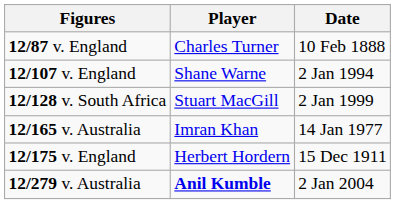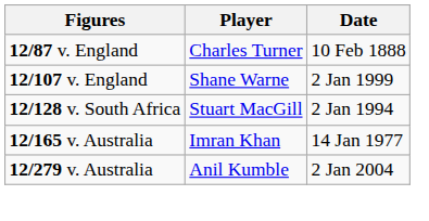 <table class="wikitable">
 <tr>
 <th>Figures</th>
 <th>Player</th>
 <th>Date</th>
 </tr>
 <tr>
 <td><strong>12/87</strong> v. England</td>
 <td> <a href='#'>Charles Turner</a></td>
 <td>10 Feb 1888</td>
 </tr>
 <tr>
 <td><strong>12/107</strong> v. England</td>
 <td> <a href='#'>Shane Warne</a></td>
-<td>2 Jan 1994</td>
+<td>2 Jan 1999</td>
 </tr>
 <tr>
 <td><strong>12/128</strong> v. South Africa</td>
 <td> <a href='#'>Stuart MacGill</a></td>
-<td>2 Jan 1999</td>
+<td>2 Jan 1994</td>
 </tr>
 <tr>
 <td><strong>12/165</strong> v. Australia</td>
 <td> <a href='#'>Imran Khan</a></td>
 <td>14 Jan 1977</td>
 </tr>
 <tr>
-<td><strong>12/175</strong> v. England</td>
-<td> <a href='#'>Herbert Hordern</a></td>
-<td>15 Dec 1911</td>
-</tr>
-<tr>
 <td><strong>12/279</strong> v. Australia</td>
-<td><strong> <a href='#'>Anil Kumble</a></strong></td>
+<td> <a href='#'>Anil Kumble</a></td>
 <td>2 Jan 2004</td>
 </tr>
 </table>
